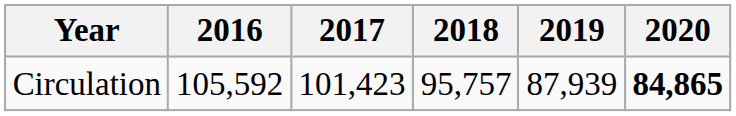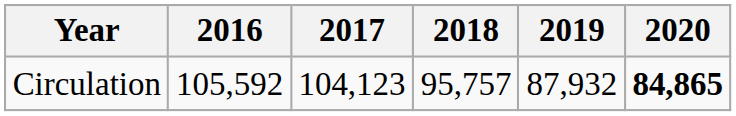 <table class="wikitable">
 <tr>
 <th>Year</th>
 <th>2016</th>
 <th>2017</th>
 <th>2018</th>
 <th>2019</th>
 <th>2020</th>
 </tr>
 <tr>
 <td>Circulation</td>
 <td>105,592</td>
-<td>101,423</td>
+<td>104,123</td>
 <td>95,757</td>
-<td>87,939</td>
+<td>87,932</td>
 <td><strong>84,865</strong></td>
 </tr>
 </table>
